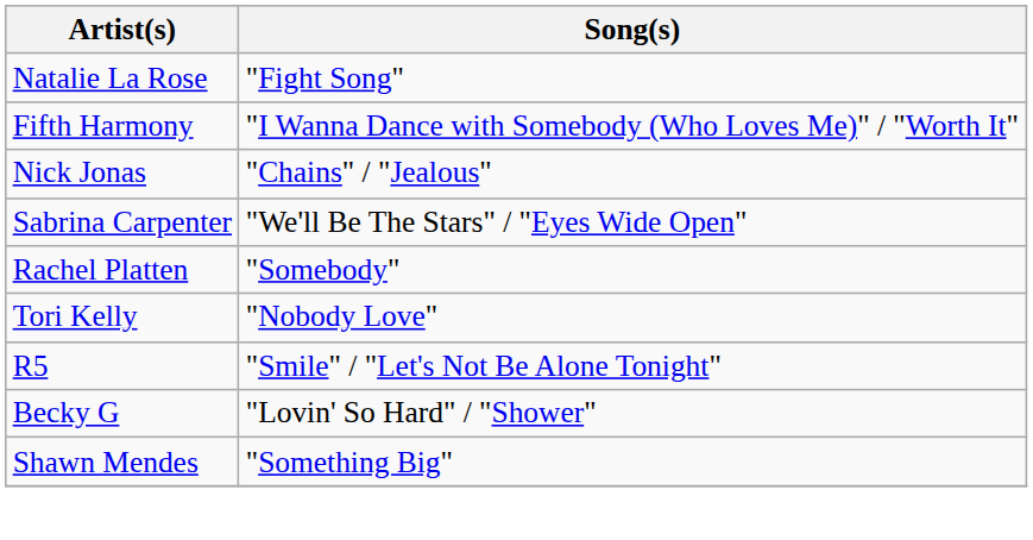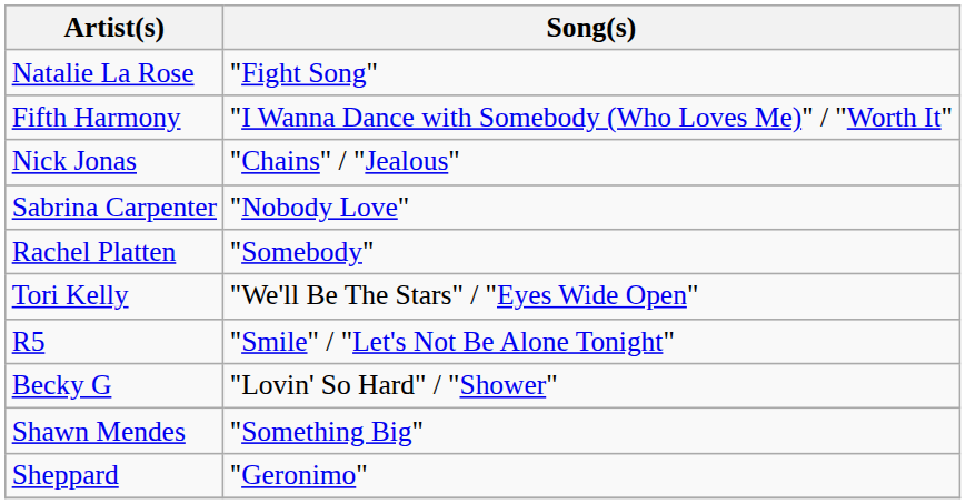 <table class="wikitable plainrowheaders">
 <tr>
 <th scope="col">Artist(s)</th>
 <th scope="col">Song(s)</th>
 </tr>
 <tr>
 <td><a href='#'>Natalie La Rose</a></td>
 <td>"<a href='#'>Fight Song</a>"</td>
 </tr>
 <tr>
 <td><a href='#'>Fifth Harmony</a></td>
 <td>"<a href='#'>I Wanna Dance with Somebody (Who Loves Me)</a>"  / "<a href='#'>Worth It</a>"</td>
 </tr>
 <tr>
 <td><a href='#'>Nick Jonas</a></td>
 <td>"<a href='#'>Chains</a>" / "<a href='#'>Jealous</a>"</td>
 </tr>
 <tr>
 <td><a href='#'>Sabrina Carpenter</a></td>
-<td>"We'll Be The Stars" / "<a href='#'>Eyes Wide Open</a>"</td>
+<td>"<a href='#'>Nobody Love</a>"</td>
 </tr>
 <tr>
 <td><a href='#'>Rachel Platten</a></td>
 <td>"<a href='#'>Somebody</a>"</td>
 </tr>
 <tr>
 <td><a href='#'>Tori Kelly</a></td>
-<td>"<a href='#'>Nobody Love</a>"</td>
+<td>"We'll Be The Stars" / "<a href='#'>Eyes Wide Open</a>"</td>
 </tr>
 <tr>
 <td><a href='#'>R5</a></td>
 <td>"<a href='#'>Smile</a>" / "<a href='#'>Let's Not Be Alone Tonight</a>"</td>
 </tr>
 <tr>
 <td><a href='#'>Becky G</a></td>
 <td>"Lovin' So Hard" / "<a href='#'>Shower</a>"</td>
 </tr>
 <tr>
 <td><a href='#'>Shawn Mendes</a></td>
 <td>"<a href='#'>Something Big</a>"</td>
 </tr>
 <tr>
+<td><a href='#'>Sheppard</a></td>
+<td>"<a href='#'>Geronimo</a>"</td>
+</tr>
+<tr>
 </tr>
 </table>
